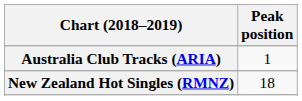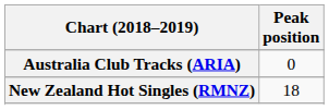 <table class="wikitable sortable plainrowheaders" style="text-align:center">
 <tr>
 <th scope="col">Chart (2018–2019)</th>
 <th scope="col">Peak<br> position</th>
 </tr>
 <tr>
 </tr>
 <tr>
 <th scope="row">Australia Club Tracks (<a href='#'>ARIA</a>)</th>
-<td>1</td>
+<td>0</td>
 </tr>
 <tr>
 </tr>
 <tr>
 </tr>
 <tr>
 </tr>
 <tr>
 </tr>
 <tr>
 <th scope="row">New Zealand Hot Singles (<a href='#'>RMNZ</a>)</th>
 <td>18</td>
 </tr>
 <tr>
 </tr>
 <tr>
 </tr>
 <tr>
 </tr>
 <tr>
 </tr>
 <tr>
 </tr>
 </table>
